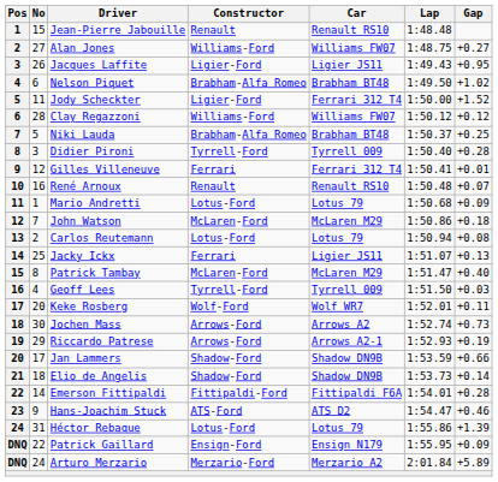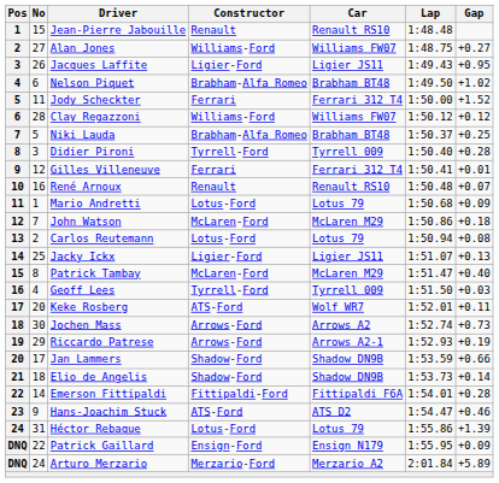 <table class="wikitable" style="font-size: 95%;">
 <tr>
 <th>Pos</th>
 <th>No</th>
 <th>Driver</th>
 <th>Constructor</th>
 <th>Car</th>
 <th>Lap</th>
 <th>Gap</th>
 </tr>
 <tr>
 <th>1</th>
 <td>15</td>
 <td> <a href='#'>Jean-Pierre Jabouille</a></td>
 <td><a href='#'>Renault</a></td>
 <td><a href='#'>Renault RS10</a></td>
 <td>1:48.48</td>
 <td></td>
 </tr>
 <tr>
 <th>2</th>
 <td>27</td>
 <td> <a href='#'>Alan Jones</a></td>
 <td><a href='#'>Williams</a>-<a href='#'>Ford</a></td>
 <td><a href='#'>Williams FW07</a></td>
 <td>1:48.75</td>
 <td>+0.27</td>
 </tr>
 <tr>
 <th>3</th>
 <td>26</td>
 <td> <a href='#'>Jacques Laffite</a></td>
 <td><a href='#'>Ligier</a>-<a href='#'>Ford</a></td>
 <td><a href='#'>Ligier JS11</a></td>
 <td>1:49.43</td>
 <td>+0.95</td>
 </tr>
 <tr>
 <th>4</th>
 <td>6</td>
 <td> <a href='#'>Nelson Piquet</a></td>
 <td><a href='#'>Brabham</a>-<a href='#'>Alfa Romeo</a></td>
 <td><a href='#'>Brabham BT48</a></td>
 <td>1:49.50</td>
 <td>+1.02</td>
 </tr>
 <tr>
 <th>5</th>
 <td>11</td>
 <td> <a href='#'>Jody Scheckter</a></td>
-<td><a href='#'>Ligier</a>-<a href='#'>Ford</a></td>
+<td><a href='#'>Ferrari</a></td>
 <td><a href='#'>Ferrari 312 T4</a></td>
 <td>1:50.00</td>
 <td>+1.52</td>
 </tr>
 <tr>
 <th>6</th>
 <td>28</td>
 <td> <a href='#'>Clay Regazzoni</a></td>
 <td><a href='#'>Williams</a>-<a href='#'>Ford</a></td>
 <td><a href='#'>Williams FW07</a></td>
 <td>1:50.12</td>
 <td>+0.12</td>
 </tr>
 <tr>
 <th>7</th>
 <td>5</td>
 <td> <a href='#'>Niki Lauda</a></td>
 <td><a href='#'>Brabham</a>-<a href='#'>Alfa Romeo</a></td>
 <td><a href='#'>Brabham BT48</a></td>
 <td>1:50.37</td>
 <td>+0.25</td>
 </tr>
 <tr>
 <th>8</th>
 <td>3</td>
 <td> <a href='#'>Didier Pironi</a></td>
 <td><a href='#'>Tyrrell</a>-<a href='#'>Ford</a></td>
 <td><a href='#'>Tyrrell 009</a></td>
 <td>1:50.40</td>
 <td>+0.28</td>
 </tr>
 <tr>
 <th>9</th>
 <td>12</td>
 <td> <a href='#'>Gilles Villeneuve</a></td>
 <td><a href='#'>Ferrari</a></td>
 <td><a href='#'>Ferrari 312 T4</a></td>
 <td>1:50.41</td>
 <td>+0.01</td>
 </tr>
 <tr>
 <th>10</th>
 <td>16</td>
 <td> <a href='#'>René Arnoux</a></td>
 <td><a href='#'>Renault</a></td>
 <td><a href='#'>Renault RS10</a></td>
 <td>1:50.48</td>
 <td>+0.07</td>
 </tr>
 <tr>
 <th>11</th>
 <td>1</td>
 <td> <a href='#'>Mario Andretti</a></td>
 <td><a href='#'>Lotus</a>-<a href='#'>Ford</a></td>
 <td><a href='#'>Lotus 79</a></td>
 <td>1:50.68</td>
 <td>+0.09</td>
 </tr>
 <tr>
 <th>12</th>
 <td>7</td>
 <td> <a href='#'>John Watson</a></td>
 <td><a href='#'>McLaren</a>-<a href='#'>Ford</a></td>
 <td><a href='#'>McLaren M29</a></td>
 <td>1:50.86</td>
 <td>+0.18</td>
 </tr>
 <tr>
 <th>13</th>
 <td>2</td>
 <td> <a href='#'>Carlos Reutemann</a></td>
 <td><a href='#'>Lotus</a>-<a href='#'>Ford</a></td>
 <td><a href='#'>Lotus 79</a></td>
 <td>1:50.94</td>
 <td>+0.08</td>
 </tr>
 <tr>
 <th>14</th>
 <td>25</td>
 <td> <a href='#'>Jacky Ickx</a></td>
-<td><a href='#'>Ferrari</a></td>
+<td><a href='#'>Ligier</a>-<a href='#'>Ford</a></td>
 <td><a href='#'>Ligier JS11</a></td>
 <td>1:51.07</td>
 <td>+0.13</td>
 </tr>
 <tr>
 <th>15</th>
 <td>8</td>
 <td> <a href='#'>Patrick Tambay</a></td>
 <td><a href='#'>McLaren</a>-<a href='#'>Ford</a></td>
 <td><a href='#'>McLaren M29</a></td>
 <td>1:51.47</td>
 <td>+0.40</td>
 </tr>
 <tr>
 <th>16</th>
 <td>4</td>
 <td> <a href='#'>Geoff Lees</a></td>
 <td><a href='#'>Tyrrell</a>-<a href='#'>Ford</a></td>
 <td><a href='#'>Tyrrell 009</a></td>
 <td>1:51.50</td>
 <td>+0.03</td>
 </tr>
 <tr>
 <th>17</th>
 <td>20</td>
 <td> <a href='#'>Keke Rosberg</a></td>
-<td><a href='#'>Wolf</a>-<a href='#'>Ford</a></td>
+<td><a href='#'>ATS</a>-<a href='#'>Ford</a></td>
 <td><a href='#'>Wolf WR7</a></td>
 <td>1:52.01</td>
 <td>+0.11</td>
 </tr>
 <tr>
 <th>18</th>
 <td>30</td>
 <td> <a href='#'>Jochen Mass</a></td>
 <td><a href='#'>Arrows</a>-<a href='#'>Ford</a></td>
 <td><a href='#'>Arrows A2</a></td>
 <td>1:52.74</td>
 <td>+0.73</td>
 </tr>
 <tr>
 <th>19</th>
 <td>29</td>
 <td> <a href='#'>Riccardo Patrese</a></td>
 <td><a href='#'>Arrows</a>-<a href='#'>Ford</a></td>
 <td><a href='#'>Arrows A2-1</a></td>
 <td>1:52.93</td>
 <td>+0.19</td>
 </tr>
 <tr>
 <th>20</th>
 <td>17</td>
 <td> <a href='#'>Jan Lammers</a></td>
 <td><a href='#'>Shadow</a>-<a href='#'>Ford</a></td>
 <td><a href='#'>Shadow DN9B</a></td>
 <td>1:53.59</td>
 <td>+0.66</td>
 </tr>
 <tr>
 <th>21</th>
 <td>18</td>
 <td> <a href='#'>Elio de Angelis</a></td>
 <td><a href='#'>Shadow</a>-<a href='#'>Ford</a></td>
 <td><a href='#'>Shadow DN9B</a></td>
 <td>1:53.73</td>
 <td>+0.14</td>
 </tr>
 <tr>
 <th>22</th>
 <td>14</td>
 <td> <a href='#'>Emerson Fittipaldi</a></td>
 <td><a href='#'>Fittipaldi</a>-<a href='#'>Ford</a></td>
 <td><a href='#'>Fittipaldi F6A</a></td>
 <td>1:54.01</td>
 <td>+0.28</td>
 </tr>
 <tr>
 <th>23</th>
 <td>9</td>
 <td> <a href='#'>Hans-Joachim Stuck</a></td>
 <td><a href='#'>ATS</a>-<a href='#'>Ford</a></td>
 <td><a href='#'>ATS D2</a></td>
 <td>1:54.47</td>
 <td>+0.46</td>
 </tr>
 <tr>
 <th>24</th>
 <td>31</td>
 <td> <a href='#'>Héctor Rebaque</a></td>
 <td><a href='#'>Lotus</a>-<a href='#'>Ford</a></td>
 <td><a href='#'>Lotus 79</a></td>
 <td>1:55.86</td>
 <td>+1.39</td>
 </tr>
 <tr>
 <th>DNQ</th>
 <td>22</td>
 <td> <a href='#'>Patrick Gaillard</a></td>
 <td><a href='#'>Ensign</a>-<a href='#'>Ford</a></td>
 <td><a href='#'>Ensign N179</a></td>
 <td>1:55.95</td>
 <td>+0.09</td>
 </tr>
 <tr>
 <th>DNQ</th>
 <td>24</td>
 <td> <a href='#'>Arturo Merzario</a></td>
 <td><a href='#'>Merzario</a>-<a href='#'>Ford</a></td>
 <td><a href='#'>Merzario A2</a></td>
 <td>2:01.84</td>
 <td>+5.89</td>
 </tr>
 <tr>
 <th colspan="7"></th>
 </tr>
 </table>
